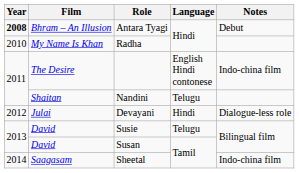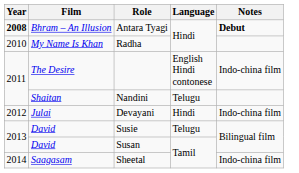 <table class="wikitable sortable">
 <tr>
 <th>Year</th>
 <th>Film</th>
 <th>Role</th>
 <th>Language</th>
 <th>Notes</th>
 </tr>
 <tr>
 <td><strong>2008</strong></td>
 <td><em><a href='#'>Bhram – An Illusion</a></em></td>
 <td>Antara Tyagi</td>
 <td rowspan="2">Hindi</td>
-<td>Debut</td>
+<td><strong>Debut</strong></td>
 </tr>
 <tr>
 <td>2010</td>
 <td><em><a href='#'>My Name Is Khan</a></em></td>
 <td>Radha</td>
 <td></td>
 </tr>
 <tr>
 <td rowspan="2">2011</td>
 <td><em><a href='#'>The Desire</a></em></td>
 <td></td>
 <td>English<br>Hindi<br>contonese</td>
 <td>Indo-china film</td>
 </tr>
 <tr>
 <td><em><a href='#'>Shaitan</a></em></td>
 <td>Nandini</td>
 <td>Telugu</td>
 <td></td>
 </tr>
 <tr>
 <td>2012</td>
 <td><em><a href='#'>Julai</a></em></td>
 <td>Devayani</td>
 <td>Hindi</td>
-<td>Dialogue-less role</td>
+<td>Indo-china film</td>
 </tr>
 <tr>
 <td rowspan="2">2013</td>
 <td><em><a href='#'>David</a></em></td>
 <td>Susie</td>
 <td>Telugu</td>
 <td rowspan="2">Bilingual film</td>
 </tr>
 <tr>
 <td><em><a href='#'>David</a></em></td>
 <td>Susan</td>
 <td rowspan="2">Tamil</td>
 </tr>
 <tr>
 <td>2014</td>
 <td><em><a href='#'>Saagasam</a></em></td>
 <td>Sheetal</td>
 <td>Indo-china film</td>
 </tr>
 </table>
